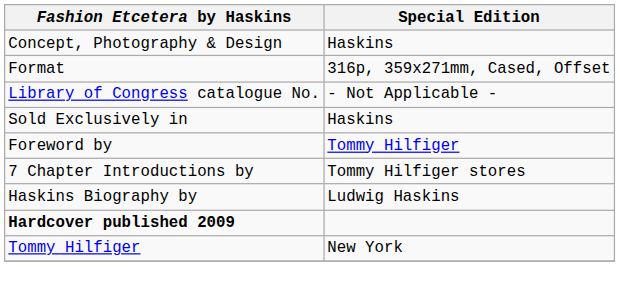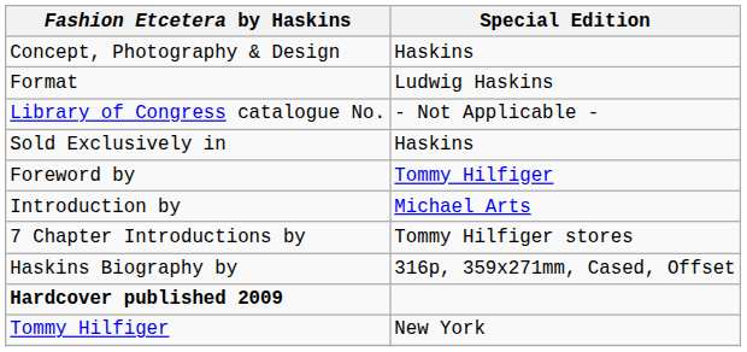 <table class="wikitable">
 <tr>
 <th><em>Fashion Etcetera</em> by Haskins</th>
 <th>Special Edition</th>
 </tr>
 <tr>
 <td>Concept, Photography & Design</td>
 <td>Haskins</td>
 </tr>
 <tr>
 <td>Format</td>
-<td>316p, 359x271mm, Cased, Offset</td>
+<td>Ludwig Haskins</td>
 </tr>
 <tr>
 <td><a href='#'>Library of Congress</a> catalogue No.</td>
 <td>- Not Applicable -</td>
 </tr>
 <tr>
 <td>Sold Exclusively in</td>
 <td>Haskins</td>
 </tr>
 <tr>
 <td>Foreword by</td>
 <td><a href='#'>Tommy Hilfiger</a></td>
 </tr>
 <tr>
+<td>Introduction by</td>
+<td><a href='#'>Michael Arts</a></td>
+</tr>
+<tr>
 <td>7 Chapter Introductions by</td>
 <td>Tommy Hilfiger stores</td>
 </tr>
 <tr>
 <td>Haskins Biography by</td>
-<td>Ludwig Haskins</td>
+<td>316p, 359x271mm, Cased, Offset</td>
 </tr>
 <tr>
 <td><strong>Hardcover published 2009</strong></td>
 </tr>
 <tr>
 <td><a href='#'>Tommy Hilfiger</a></td>
 <td>New York</td>
 </tr>
 <tr>
 </tr>
 </table>
